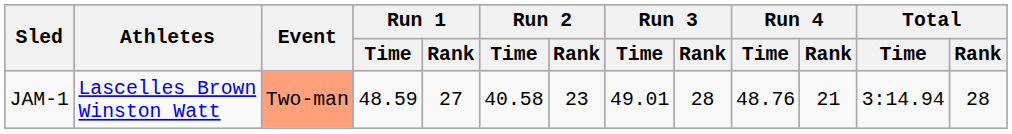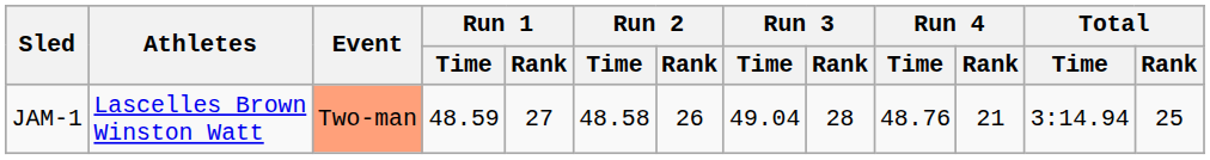 <table class="wikitable" border="1" style="font-size:90%">
 <tr>
 <th rowspan="2">Sled</th>
 <th rowspan="2">Athletes</th>
 <th rowspan="2">Event</th>
 <th colspan="2">Run 1</th>
 <th colspan="2">Run 2</th>
 <th colspan="2">Run 3</th>
 <th colspan="2">Run 4</th>
 <th colspan="2">Total</th>
 </tr>
 <tr>
 <th>Time</th>
 <th>Rank</th>
 <th>Time</th>
 <th>Rank</th>
 <th>Time</th>
 <th>Rank</th>
 <th>Time</th>
 <th>Rank</th>
 <th>Time</th>
 <th>Rank</th>
 </tr>
 <tr>
 <td align="center">JAM-1</td>
 <td><a href='#'>Lascelles Brown</a><br><a href='#'>Winston Watt</a></td>
 <td style="background: lightsalmon;">Two-man</td>
 <td align="center">48.59</td>
 <td align="center">27</td>
-<td align="center">40.58</td>
-<td align="center">23</td>
-<td align="center">49.01</td>
+<td align="center">48.58</td>
+<td align="center">26</td>
+<td align="center">49.04</td>
 <td align="center">28</td>
 <td align="center">48.76</td>
 <td align="center">21</td>
 <td align="center">3:14.94</td>
-<td align="center">28</td>
+<td align="center">25</td>
 </tr>
 </table>
